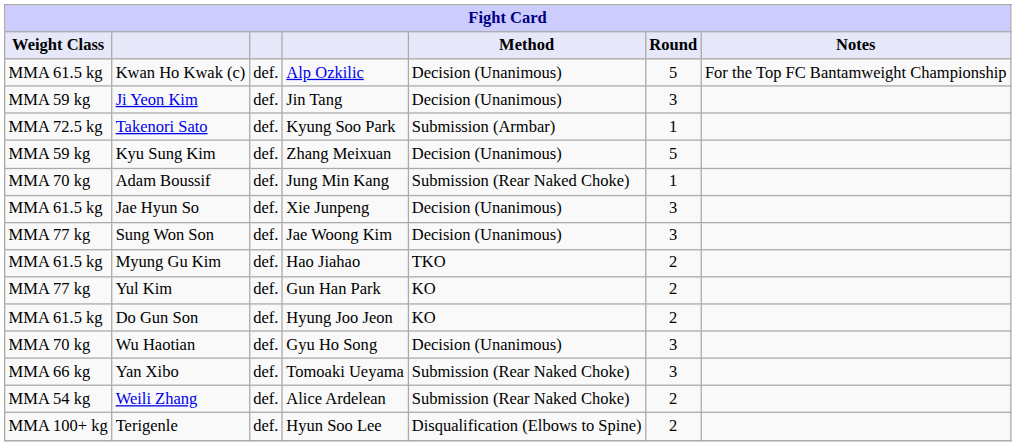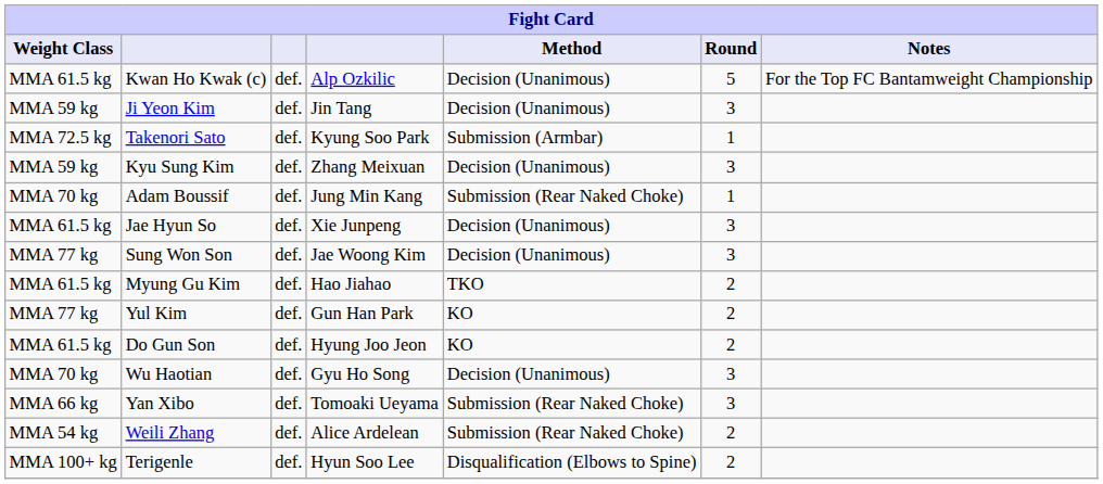 <table class="wikitable" style="font-size: 80%;">
 <tr>
 <th colspan="8" style="background-color: #ccf; color: #000080; text-align: center;"><strong>Fight Card</strong></th>
 </tr>
 <tr>
 <th colspan="1" style="background-color: #E6E8FA; color: #000000; text-align: center;">Weight Class</th>
 <th colspan="1" style="background-color: #E6E8FA; color: #000000; text-align: center;"></th>
 <th colspan="1" style="background-color: #E6E8FA; color: #000000; text-align: center;"></th>
 <th colspan="1" style="background-color: #E6E8FA; color: #000000; text-align: center;"></th>
 <th colspan="1" style="background-color: #E6E8FA; color: #000000; text-align: center;">Method</th>
 <th colspan="1" style="background-color: #E6E8FA; color: #000000; text-align: center;">Round</th>
 <th colspan="1" style="background-color: #E6E8FA; color: #000000; text-align: center;">Notes</th>
 </tr>
 <tr>
 <td>MMA 61.5 kg</td>
 <td> Kwan Ho Kwak (c)</td>
 <td align=center>def.</td>
 <td> <a href='#'>Alp Ozkilic</a></td>
 <td>Decision (Unanimous)</td>
 <td align=center>5</td>
 <td>For the Top FC Bantamweight Championship</td>
 </tr>
 <tr>
 <td>MMA 59 kg</td>
 <td> <a href='#'>Ji Yeon Kim</a></td>
 <td align=center>def.</td>
 <td> Jin Tang</td>
 <td>Decision (Unanimous)</td>
 <td align=center>3</td>
 <td></td>
 </tr>
 <tr>
 <td>MMA 72.5 kg</td>
 <td> <a href='#'>Takenori Sato</a></td>
 <td align=center>def.</td>
 <td>Kyung Soo Park</td>
 <td>Submission (Armbar)</td>
 <td align=center>1</td>
 <td></td>
 </tr>
 <tr>
 <td>MMA 59 kg</td>
 <td> Kyu Sung Kim</td>
 <td align=center>def.</td>
 <td> Zhang Meixuan</td>
 <td>Decision (Unanimous)</td>
-<td align=center>5</td>
+<td align=center>3</td>
 <td></td>
 </tr>
 <tr>
 <td>MMA 70 kg</td>
 <td> Adam Boussif</td>
 <td align=center>def.</td>
 <td> Jung Min Kang</td>
 <td>Submission (Rear Naked Choke)</td>
 <td align=center>1</td>
 <td></td>
 </tr>
 <tr>
 <td>MMA 61.5 kg</td>
 <td> Jae Hyun So</td>
 <td align=center>def.</td>
 <td> Xie Junpeng</td>
 <td>Decision (Unanimous)</td>
 <td align=center>3</td>
 <td></td>
 </tr>
 <tr>
 <td>MMA 77 kg</td>
 <td> Sung Won Son</td>
 <td align=center>def.</td>
 <td> Jae Woong Kim</td>
 <td>Decision (Unanimous)</td>
 <td align=center>3</td>
 <td></td>
 </tr>
 <tr>
 <td>MMA 61.5 kg</td>
 <td> Myung Gu Kim</td>
 <td align=center>def.</td>
 <td> Hao Jiahao</td>
 <td>TKO</td>
 <td align=center>2</td>
 <td></td>
 </tr>
 <tr>
 <td>MMA 77 kg</td>
 <td> Yul Kim</td>
 <td align=center>def.</td>
 <td> Gun Han Park</td>
 <td>KO</td>
 <td align=center>2</td>
 <td></td>
 </tr>
 <tr>
 <td>MMA 61.5 kg</td>
 <td> Do Gun Son</td>
 <td align=center>def.</td>
 <td> Hyung Joo Jeon</td>
 <td>KO</td>
 <td align=center>2</td>
 <td></td>
 </tr>
 <tr>
 <td>MMA 70 kg</td>
 <td> Wu Haotian</td>
 <td align=center>def.</td>
 <td> Gyu Ho Song</td>
 <td>Decision (Unanimous)</td>
 <td align=center>3</td>
 <td></td>
 </tr>
 <tr>
 <td>MMA 66 kg</td>
 <td> Yan Xibo</td>
 <td align=center>def.</td>
 <td> Tomoaki Ueyama</td>
 <td>Submission (Rear Naked Choke)</td>
 <td align=center>3</td>
 <td></td>
 </tr>
 <tr>
 <td>MMA 54 kg</td>
 <td> <a href='#'>Weili Zhang</a></td>
 <td align=center>def.</td>
 <td> Alice Ardelean</td>
 <td>Submission (Rear Naked Choke)</td>
 <td align=center>2</td>
 <td></td>
 </tr>
 <tr>
 <td>MMA 100+ kg</td>
 <td> Terigenle</td>
 <td align=center>def.</td>
 <td> Hyun Soo Lee</td>
 <td>Disqualification (Elbows to Spine)</td>
 <td align=center>2</td>
 <td></td>
 </tr>
 <tr>
 </tr>
 </table>
